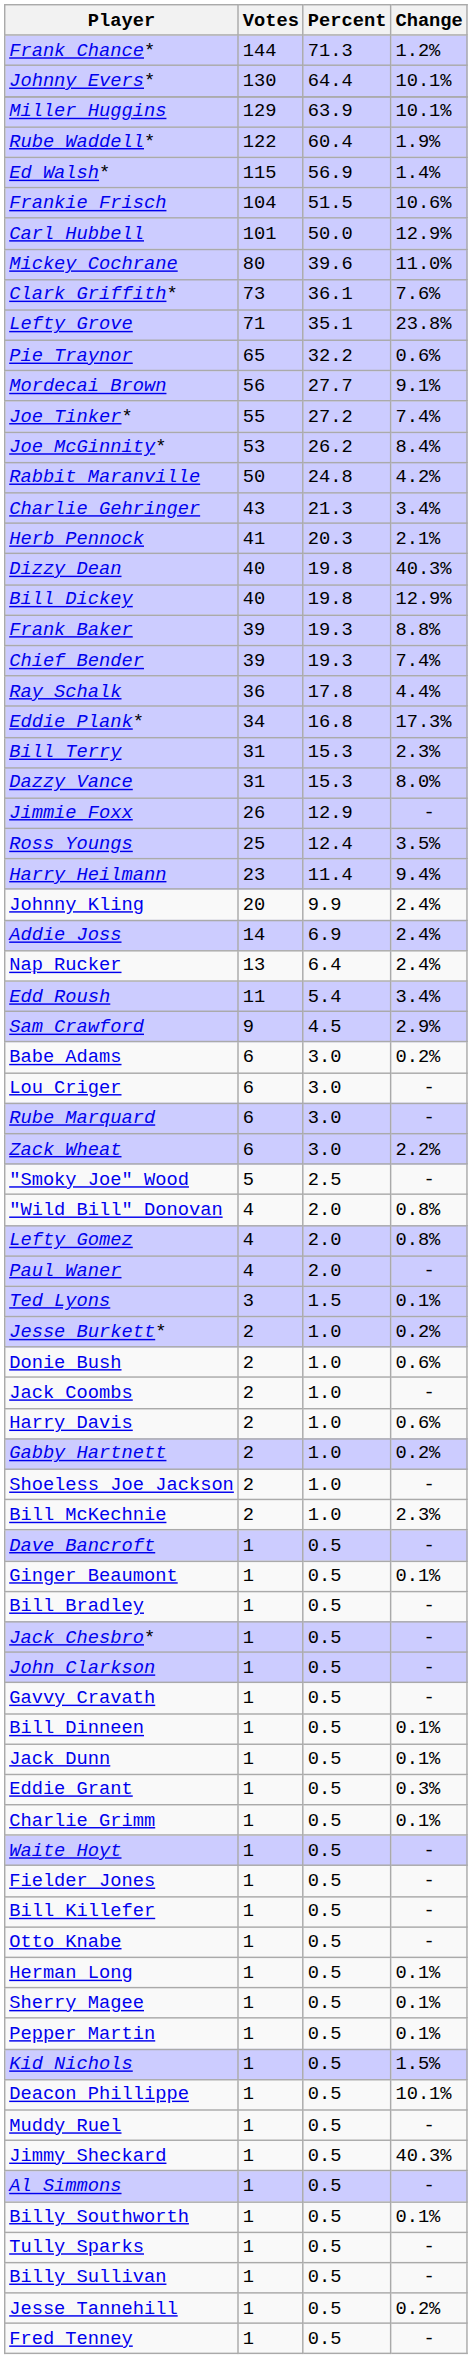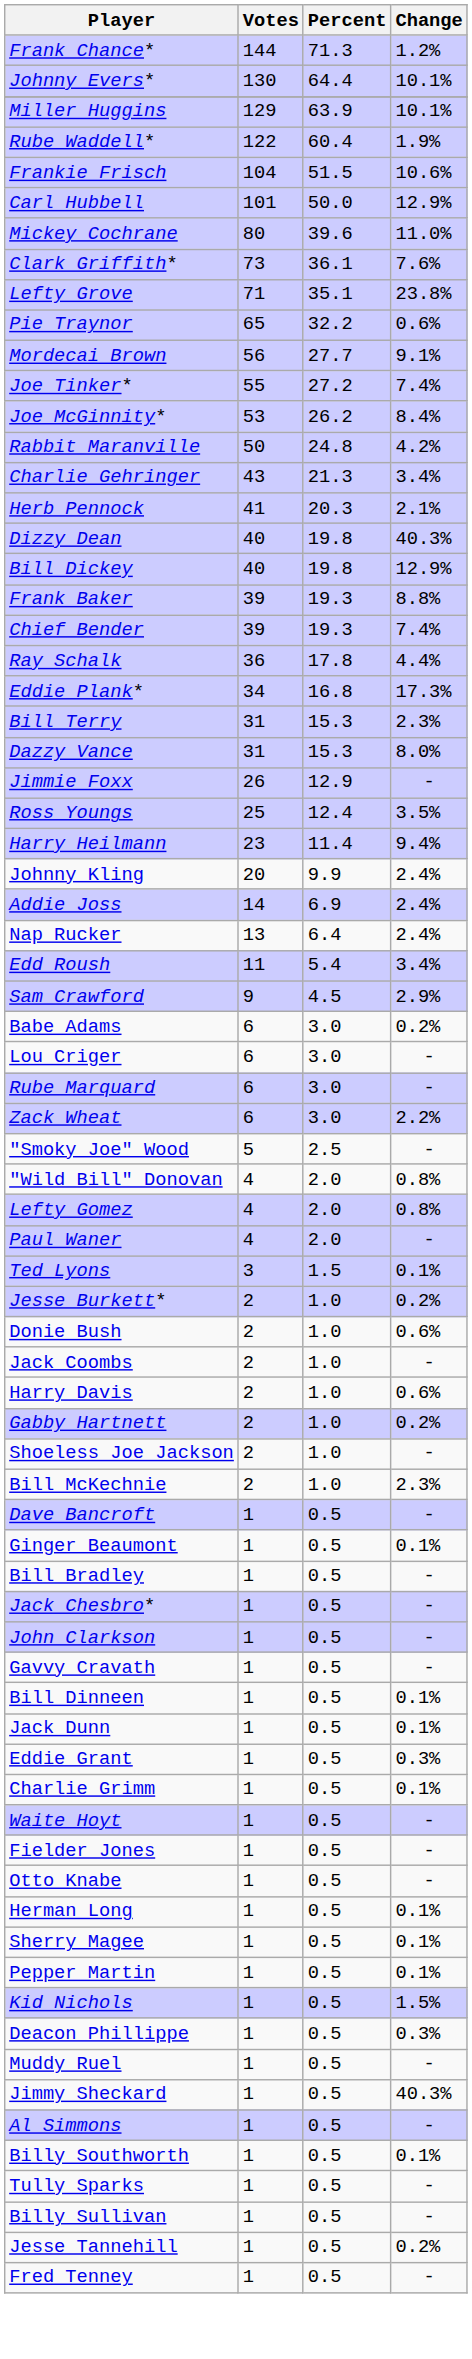 <table class="wikitable" border="1">
 <tr>
 <th>Player</th>
 <th>Votes</th>
 <th>Percent</th>
 <th>Change</th>
 </tr>
 <tr bgcolor="#ccccff">
 <td><em><a href='#'>Frank Chance</a></em>*</td>
 <td>144</td>
 <td>71.3</td>
 <td align="left"> 1.2%</td>
 </tr>
 <tr bgcolor="#ccccff">
 <td><em><a href='#'>Johnny Evers</a></em>*</td>
 <td>130</td>
 <td>64.4</td>
 <td align="left"> 10.1%</td>
 </tr>
 <tr>
 </tr>
 <tr bgcolor="#ccccff">
 <td><em><a href='#'>Miller Huggins</a></em></td>
 <td>129</td>
 <td>63.9</td>
 <td align="left"> 10.1%</td>
 </tr>
 <tr bgcolor="#ccccff">
 <td><em><a href='#'>Rube Waddell</a></em>*</td>
 <td>122</td>
 <td>60.4</td>
 <td align="left"> 1.9%</td>
-</tr>
-<tr bgcolor="#ccccff">
-<td><em><a href='#'>Ed Walsh</a></em>*</td>
-<td>115</td>
-<td>56.9</td>
-<td align="left"> 1.4%</td>
 </tr>
 <tr bgcolor="#ccccff">
 <td><em><a href='#'>Frankie Frisch</a></em></td>
 <td>104</td>
 <td>51.5</td>
 <td align="left"> 10.6%</td>
 </tr>
 <tr bgcolor="#ccccff">
 <td><em><a href='#'>Carl Hubbell</a></em></td>
 <td>101</td>
 <td>50.0</td>
 <td align="left"> 12.9%</td>
 </tr>
 <tr bgcolor="#ccccff">
 <td><em><a href='#'>Mickey Cochrane</a></em></td>
 <td>80</td>
 <td>39.6</td>
 <td align="left"> 11.0%</td>
 </tr>
 <tr bgcolor="#ccccff">
 <td><em><a href='#'>Clark Griffith</a></em>*</td>
 <td>73</td>
 <td>36.1</td>
 <td align="left"> 7.6%</td>
 </tr>
 <tr bgcolor="#ccccff">
 <td><em><a href='#'>Lefty Grove</a></em></td>
 <td>71</td>
 <td>35.1</td>
 <td align="left"> 23.8%</td>
 </tr>
 <tr bgcolor="#ccccff">
 <td><em><a href='#'>Pie Traynor</a></em></td>
 <td>65</td>
 <td>32.2</td>
 <td align="left"> 0.6%</td>
 </tr>
 <tr bgcolor="#ccccff">
 <td><em><a href='#'>Mordecai Brown</a></em></td>
 <td>56</td>
 <td>27.7</td>
 <td align="left"> 9.1%</td>
 </tr>
 <tr bgcolor="#ccccff">
 <td><em><a href='#'>Joe Tinker</a></em>*</td>
 <td>55</td>
 <td>27.2</td>
 <td align="left"> 7.4%</td>
 </tr>
 <tr bgcolor="#ccccff">
 <td><em><a href='#'>Joe McGinnity</a></em>*</td>
 <td>53</td>
 <td>26.2</td>
 <td align="left"> 8.4%</td>
 </tr>
 <tr bgcolor="#ccccff">
 <td><em><a href='#'>Rabbit Maranville</a></em></td>
 <td>50</td>
 <td>24.8</td>
 <td align="left"> 4.2%</td>
 </tr>
 <tr bgcolor="#ccccff">
 <td><em><a href='#'>Charlie Gehringer</a></em></td>
 <td>43</td>
 <td>21.3</td>
 <td align="left"> 3.4%</td>
 </tr>
 <tr bgcolor="#ccccff">
 <td><em><a href='#'>Herb Pennock</a></em></td>
 <td>41</td>
 <td>20.3</td>
 <td align="left"> 2.1%</td>
 </tr>
 <tr bgcolor="#ccccff">
 <td><em><a href='#'>Dizzy Dean</a></em></td>
 <td>40</td>
 <td>19.8</td>
 <td align="left"> 40.3%</td>
 </tr>
 <tr bgcolor="#ccccff">
 <td><em><a href='#'>Bill Dickey</a></em></td>
 <td>40</td>
 <td>19.8</td>
 <td align="left"> 12.9%</td>
 </tr>
 <tr bgcolor="#ccccff">
 <td><em><a href='#'>Frank Baker</a></em></td>
 <td>39</td>
 <td>19.3</td>
 <td align="left"> 8.8%</td>
 </tr>
 <tr bgcolor="#ccccff">
 <td><em><a href='#'>Chief Bender</a></em></td>
 <td>39</td>
 <td>19.3</td>
 <td align="left"> 7.4%</td>
 </tr>
 <tr bgcolor="#ccccff">
 <td><em><a href='#'>Ray Schalk</a></em></td>
 <td>36</td>
 <td>17.8</td>
 <td align="left"> 4.4%</td>
 </tr>
 <tr bgcolor="#ccccff">
 <td><em><a href='#'>Eddie Plank</a></em>*</td>
 <td>34</td>
 <td>16.8</td>
 <td align="left"> 17.3%</td>
 </tr>
 <tr bgcolor="#ccccff">
 <td><em><a href='#'>Bill Terry</a></em></td>
 <td>31</td>
 <td>15.3</td>
 <td align="left"> 2.3%</td>
 </tr>
 <tr bgcolor="#ccccff">
 <td><em><a href='#'>Dazzy Vance</a></em></td>
 <td>31</td>
 <td>15.3</td>
 <td align="left"> 8.0%</td>
 </tr>
 <tr bgcolor="#ccccff">
 <td><em><a href='#'>Jimmie Foxx</a></em></td>
 <td>26</td>
 <td>12.9</td>
 <td align=center>-</td>
 </tr>
 <tr bgcolor="#ccccff">
 <td><em><a href='#'>Ross Youngs</a></em></td>
 <td>25</td>
 <td>12.4</td>
 <td align="left"> 3.5%</td>
 </tr>
 <tr bgcolor="#ccccff">
 <td><em><a href='#'>Harry Heilmann</a></em></td>
 <td>23</td>
 <td>11.4</td>
 <td align="left"> 9.4%</td>
 </tr>
 <tr>
 <td><a href='#'>Johnny Kling</a></td>
 <td>20</td>
 <td>9.9</td>
 <td align="left"> 2.4%</td>
 </tr>
 <tr bgcolor="#ccccff">
 <td><em><a href='#'>Addie Joss</a></em></td>
 <td>14</td>
 <td>6.9</td>
 <td align="left"> 2.4%</td>
 </tr>
 <tr>
 <td><a href='#'>Nap Rucker</a></td>
 <td>13</td>
 <td>6.4</td>
 <td align="left"> 2.4%</td>
 </tr>
 <tr bgcolor="#ccccff">
 <td><em><a href='#'>Edd Roush</a></em></td>
 <td>11</td>
 <td>5.4</td>
 <td align="left"> 3.4%</td>
 </tr>
 <tr bgcolor="#ccccff">
 <td><em><a href='#'>Sam Crawford</a></em></td>
 <td>9</td>
 <td>4.5</td>
 <td align="left"> 2.9%</td>
 </tr>
 <tr>
 <td><a href='#'>Babe Adams</a></td>
 <td>6</td>
 <td>3.0</td>
 <td align="left"> 0.2%</td>
 </tr>
 <tr>
 <td><a href='#'>Lou Criger</a></td>
 <td>6</td>
 <td>3.0</td>
 <td align=center>-</td>
 </tr>
 <tr bgcolor="#ccccff">
 <td><em><a href='#'>Rube Marquard</a></em></td>
 <td>6</td>
 <td>3.0</td>
 <td align=center>-</td>
 </tr>
 <tr bgcolor="#ccccff">
 <td><em><a href='#'>Zack Wheat</a></em></td>
 <td>6</td>
 <td>3.0</td>
 <td align="left"> 2.2%</td>
 </tr>
 <tr>
 <td><a href='#'>"Smoky Joe" Wood</a></td>
 <td>5</td>
 <td>2.5</td>
 <td align=center>-</td>
 </tr>
 <tr>
 <td><a href='#'>"Wild Bill" Donovan</a></td>
 <td>4</td>
 <td>2.0</td>
 <td align="left"> 0.8%</td>
 </tr>
 <tr bgcolor="#ccccff">
 <td><em><a href='#'>Lefty Gomez</a></em></td>
 <td>4</td>
 <td>2.0</td>
 <td align="left"> 0.8%</td>
 </tr>
 <tr bgcolor="#ccccff">
 <td><em><a href='#'>Paul Waner</a></em></td>
 <td>4</td>
 <td>2.0</td>
 <td align=center>-</td>
 </tr>
 <tr bgcolor="#ccccff">
 <td><em><a href='#'>Ted Lyons</a></em></td>
 <td>3</td>
 <td>1.5</td>
 <td align="left"> 0.1%</td>
 </tr>
 <tr bgcolor="#ccccff">
 <td><em><a href='#'>Jesse Burkett</a></em>*</td>
 <td>2</td>
 <td>1.0</td>
 <td align="left"> 0.2%</td>
 </tr>
 <tr>
 <td><a href='#'>Donie Bush</a></td>
 <td>2</td>
 <td>1.0</td>
 <td align="left"> 0.6%</td>
 </tr>
 <tr>
 <td><a href='#'>Jack Coombs</a></td>
 <td>2</td>
 <td>1.0</td>
 <td align=center>-</td>
 </tr>
 <tr>
 <td><a href='#'>Harry Davis</a></td>
 <td>2</td>
 <td>1.0</td>
 <td align="left"> 0.6%</td>
 </tr>
 <tr bgcolor="#ccccff">
 <td><em><a href='#'>Gabby Hartnett</a></em></td>
 <td>2</td>
 <td>1.0</td>
 <td align="left"> 0.2%</td>
 </tr>
 <tr>
 <td><a href='#'>Shoeless Joe Jackson</a></td>
 <td>2</td>
 <td>1.0</td>
 <td align=center>-</td>
 </tr>
 <tr>
 <td><a href='#'>Bill McKechnie</a></td>
 <td>2</td>
 <td>1.0</td>
 <td align="left"> 2.3%</td>
 </tr>
 <tr bgcolor="#ccccff">
 <td><em><a href='#'>Dave Bancroft</a></em></td>
 <td>1</td>
 <td>0.5</td>
 <td align=center>-</td>
 </tr>
 <tr>
 <td><a href='#'>Ginger Beaumont</a></td>
 <td>1</td>
 <td>0.5</td>
 <td align="left"> 0.1%</td>
 </tr>
 <tr>
 <td><a href='#'>Bill Bradley</a></td>
 <td>1</td>
 <td>0.5</td>
 <td align=center>-</td>
 </tr>
 <tr bgcolor="#ccccff">
 <td><em><a href='#'>Jack Chesbro</a></em>*</td>
 <td>1</td>
 <td>0.5</td>
 <td align=center>-</td>
 </tr>
 <tr bgcolor="#ccccff">
 <td><em><a href='#'>John Clarkson</a></em></td>
 <td>1</td>
 <td>0.5</td>
 <td align=center>-</td>
 </tr>
 <tr>
 <td><a href='#'>Gavvy Cravath</a></td>
 <td>1</td>
 <td>0.5</td>
 <td align=center>-</td>
 </tr>
 <tr>
 <td><a href='#'>Bill Dinneen</a></td>
 <td>1</td>
 <td>0.5</td>
 <td align="left"> 0.1%</td>
 </tr>
 <tr>
 <td><a href='#'>Jack Dunn</a></td>
 <td>1</td>
 <td>0.5</td>
 <td align="left"> 0.1%</td>
 </tr>
 <tr>
 <td><a href='#'>Eddie Grant</a></td>
 <td>1</td>
 <td>0.5</td>
 <td align="left"> 0.3%</td>
 </tr>
 <tr>
 <td><a href='#'>Charlie Grimm</a></td>
 <td>1</td>
 <td>0.5</td>
 <td align="left"> 0.1%</td>
 </tr>
 <tr bgcolor="#ccccff">
 <td><em><a href='#'>Waite Hoyt</a></em></td>
 <td>1</td>
 <td>0.5</td>
 <td align=center>-</td>
 </tr>
 <tr>
 <td><a href='#'>Fielder Jones</a></td>
 <td>1</td>
 <td>0.5</td>
 <td align=center>-</td>
 </tr>
 <tr>
-<td><a href='#'>Bill Killefer</a></td>
-<td>1</td>
-<td>0.5</td>
-<td align=center>-</td>
-</tr>
-<tr>
 <td><a href='#'>Otto Knabe</a></td>
 <td>1</td>
 <td>0.5</td>
 <td align=center>-</td>
 </tr>
 <tr>
 <td><a href='#'>Herman Long</a></td>
 <td>1</td>
 <td>0.5</td>
 <td align="left"> 0.1%</td>
 </tr>
 <tr>
 <td><a href='#'>Sherry Magee</a></td>
 <td>1</td>
 <td>0.5</td>
 <td align="left"> 0.1%</td>
 </tr>
 <tr>
 <td><a href='#'>Pepper Martin</a></td>
 <td>1</td>
 <td>0.5</td>
 <td align="left"> 0.1%</td>
 </tr>
 <tr bgcolor="#ccccff">
 <td><em><a href='#'>Kid Nichols</a></em></td>
 <td>1</td>
 <td>0.5</td>
 <td align="left"> 1.5%</td>
 </tr>
 <tr>
 <td><a href='#'>Deacon Phillippe</a></td>
 <td>1</td>
 <td>0.5</td>
-<td align="left"> 10.1%</td>
+<td align="left"> 0.3%</td>
 </tr>
 <tr>
 <td><a href='#'>Muddy Ruel</a></td>
 <td>1</td>
 <td>0.5</td>
 <td align=center>-</td>
 </tr>
 <tr>
 <td><a href='#'>Jimmy Sheckard</a></td>
 <td>1</td>
 <td>0.5</td>
 <td align="left"> 40.3%</td>
 </tr>
 <tr bgcolor="#ccccff">
 <td><em><a href='#'>Al Simmons</a></em></td>
 <td>1</td>
 <td>0.5</td>
 <td align=center>-</td>
 </tr>
 <tr>
 <td><a href='#'>Billy Southworth</a></td>
 <td>1</td>
 <td>0.5</td>
 <td align="left"> 0.1%</td>
 </tr>
 <tr>
 <td><a href='#'>Tully Sparks</a></td>
 <td>1</td>
 <td>0.5</td>
 <td align=center>-</td>
 </tr>
 <tr>
 <td><a href='#'>Billy Sullivan</a></td>
 <td>1</td>
 <td>0.5</td>
 <td align=center>-</td>
 </tr>
 <tr>
 <td><a href='#'>Jesse Tannehill</a></td>
 <td>1</td>
 <td>0.5</td>
 <td align="left"> 0.2%</td>
 </tr>
 <tr>
 <td><a href='#'>Fred Tenney</a></td>
 <td>1</td>
 <td>0.5</td>
 <td align=center>-</td>
 </tr>
 </table>
